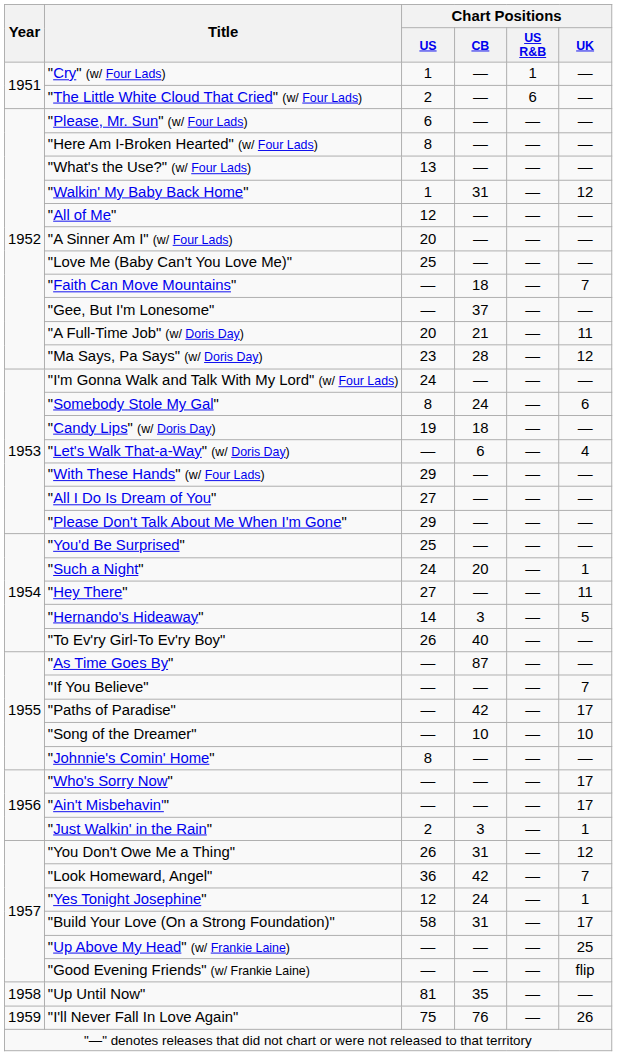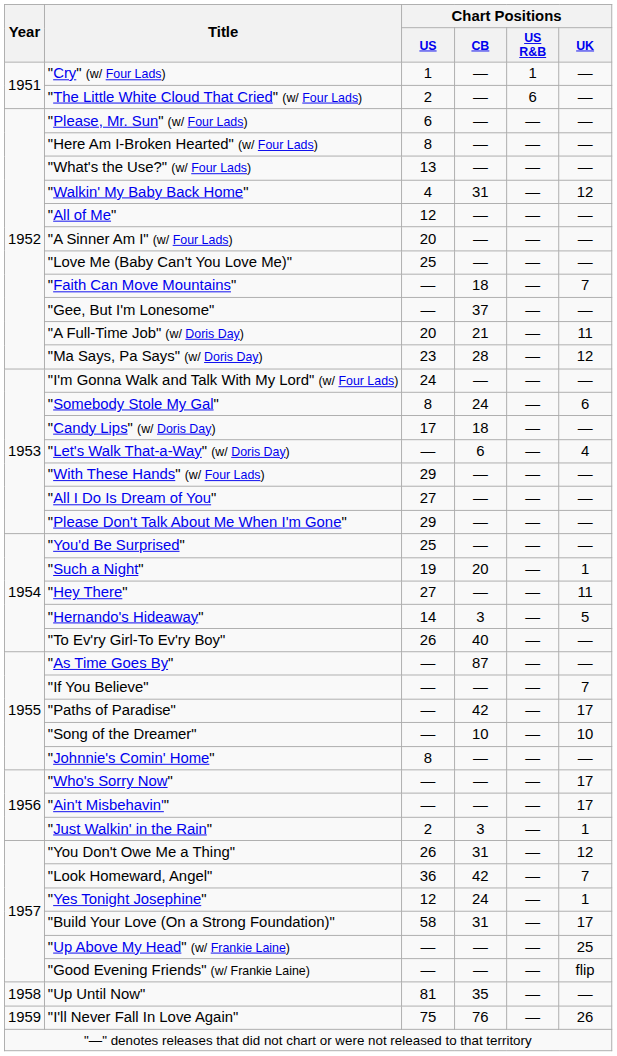 <table class="wikitable"  style="text-align:center;">
 <tr>
 <th rowspan="2">Year</th>
 <th rowspan="2">Title</th>
 <th colspan="4">Chart Positions</th>
 </tr>
 <tr style="font-size:smaller;">
 <th style="width:50px;"><a href='#'>US</a><br></th>
 <th style="width:50px;"><a href='#'>CB</a></th>
 <th style="width:50px;"><a href='#'>US<br>R&B</a><br></th>
 <th style="width:50px;"><a href='#'>UK</a><br></th>
 </tr>
 <tr>
 <td rowspan="2">1951</td>
 <td style="text-align:left">"<a href='#'>Cry</a>" <small>(w/ <a href='#'>Four Lads</a>)</small></td>
 <td>1</td>
 <td>—</td>
 <td>1</td>
 <td>—</td>
 </tr>
 <tr>
 <td style="text-align:left">"<a href='#'>The Little White Cloud That Cried</a>" <small>(w/ <a href='#'>Four Lads</a>)</small></td>
 <td>2</td>
 <td>—</td>
 <td>6</td>
 <td>—</td>
 </tr>
 <tr>
 <td rowspan="11">1952</td>
 <td style="text-align:left">"<a href='#'>Please, Mr. Sun</a>" <small>(w/ <a href='#'>Four Lads</a>)</small></td>
 <td>6</td>
 <td>—</td>
 <td>—</td>
 <td>—</td>
 </tr>
 <tr>
 <td style="text-align:left">"Here Am I-Broken Hearted" <small>(w/ <a href='#'>Four Lads</a>)</small></td>
 <td>8</td>
 <td>—</td>
 <td>—</td>
 <td>—</td>
 </tr>
 <tr>
 <td style="text-align:left">"What's the Use?" <small>(w/ <a href='#'>Four Lads</a>)</small></td>
 <td>13</td>
 <td>—</td>
 <td>—</td>
 <td>—</td>
 </tr>
 <tr>
 <td style="text-align:left">"<a href='#'>Walkin' My Baby Back Home</a>"</td>
-<td>1</td>
+<td>4</td>
 <td>31</td>
 <td>—</td>
 <td>12</td>
 </tr>
 <tr>
 <td style="text-align:left">"<a href='#'>All of Me</a>"</td>
 <td>12</td>
 <td>—</td>
 <td>—</td>
 <td>—</td>
 </tr>
 <tr>
 <td style="text-align:left">"A Sinner Am I" <small>(w/ <a href='#'>Four Lads</a>)</small></td>
 <td>20</td>
 <td>—</td>
 <td>—</td>
 <td>—</td>
 </tr>
 <tr>
 <td style="text-align:left">"Love Me (Baby Can't You Love Me)"</td>
 <td>25</td>
 <td>—</td>
 <td>—</td>
 <td>—</td>
 </tr>
 <tr>
 <td style="text-align:left">"<a href='#'>Faith Can Move Mountains</a>"</td>
 <td>—</td>
 <td>18</td>
 <td>—</td>
 <td>7</td>
 </tr>
 <tr>
 <td style="text-align:left">"Gee, But I'm Lonesome"</td>
 <td>—</td>
 <td>37</td>
 <td>—</td>
 <td>—</td>
 </tr>
 <tr>
 <td style="text-align:left">"A Full-Time Job" <small>(w/ <a href='#'>Doris Day</a>)</small></td>
 <td>20</td>
 <td>21</td>
 <td>—</td>
 <td>11</td>
 </tr>
 <tr>
 <td style="text-align:left">"Ma Says, Pa Says" <small>(w/ <a href='#'>Doris Day</a>)</small></td>
 <td>23</td>
 <td>28</td>
 <td>—</td>
 <td>12</td>
 </tr>
 <tr>
 <td rowspan="7">1953</td>
 <td style="text-align:left">"I'm Gonna Walk and Talk With My Lord" <small>(w/ <a href='#'>Four Lads</a>)</small></td>
 <td>24</td>
 <td>—</td>
 <td>—</td>
 <td>—</td>
 </tr>
 <tr>
 <td style="text-align:left">"<a href='#'>Somebody Stole My Gal</a>"</td>
 <td>8</td>
 <td>24</td>
 <td>—</td>
 <td>6</td>
 </tr>
 <tr>
 <td style="text-align:left">"<a href='#'>Candy Lips</a>" <small>(w/ <a href='#'>Doris Day</a>)</small></td>
-<td>19</td>
+<td>17</td>
 <td>18</td>
 <td>—</td>
 <td>—</td>
 </tr>
 <tr>
 <td style="text-align:left">"<a href='#'>Let's Walk That-a-Way</a>" <small>(w/ <a href='#'>Doris Day</a>)</small></td>
 <td>—</td>
 <td>6</td>
 <td>—</td>
 <td>4</td>
 </tr>
 <tr>
 <td style="text-align:left">"<a href='#'>With These Hands</a>" <small>(w/ <a href='#'>Four Lads</a>)</small></td>
 <td>29</td>
 <td>—</td>
 <td>—</td>
 <td>—</td>
 </tr>
 <tr>
 <td style="text-align:left">"<a href='#'>All I Do Is Dream of You</a>"</td>
 <td>27</td>
 <td>—</td>
 <td>—</td>
 <td>—</td>
 </tr>
 <tr>
 <td style="text-align:left">"<a href='#'>Please Don't Talk About Me When I'm Gone</a>"</td>
 <td>29</td>
 <td>—</td>
 <td>—</td>
 <td>—</td>
 </tr>
 <tr>
 <td rowspan="5">1954</td>
 <td style="text-align:left">"<a href='#'>You'd Be Surprised</a>"</td>
 <td>25</td>
 <td>—</td>
 <td>—</td>
 <td>—</td>
 </tr>
 <tr>
 <td style="text-align:left">"<a href='#'>Such a Night</a>"</td>
-<td>24</td>
+<td>19</td>
 <td>20</td>
 <td>—</td>
 <td>1</td>
 </tr>
 <tr>
 <td style="text-align:left">"<a href='#'>Hey There</a>"</td>
 <td>27</td>
 <td>—</td>
 <td>—</td>
 <td>11</td>
 </tr>
 <tr>
 <td style="text-align:left">"<a href='#'>Hernando's Hideaway</a>"</td>
 <td>14</td>
 <td>3</td>
 <td>—</td>
 <td>5</td>
 </tr>
 <tr>
 <td style="text-align:left">"To Ev'ry Girl-To Ev'ry Boy"</td>
 <td>26</td>
 <td>40</td>
 <td>—</td>
 <td>—</td>
 </tr>
 <tr>
 <td rowspan="5">1955</td>
 <td style="text-align:left">"<a href='#'>As Time Goes By</a>"</td>
 <td>—</td>
 <td>87</td>
 <td>—</td>
 <td>—</td>
 </tr>
 <tr>
 <td style="text-align:left">"If You Believe"</td>
 <td>—</td>
 <td>—</td>
 <td>—</td>
 <td>7</td>
 </tr>
 <tr>
 <td style="text-align:left">"Paths of Paradise"</td>
 <td>—</td>
 <td>42</td>
 <td>—</td>
 <td>17</td>
 </tr>
 <tr>
 <td style="text-align:left">"Song of the Dreamer"</td>
 <td>—</td>
 <td>10</td>
 <td>—</td>
 <td>10</td>
 </tr>
 <tr>
 <td style="text-align:left">"<a href='#'>Johnnie's Comin' Home</a>"</td>
 <td>8</td>
 <td>—</td>
 <td>—</td>
 <td>—</td>
 </tr>
 <tr>
 <td rowspan="3">1956</td>
 <td style="text-align:left">"<a href='#'>Who's Sorry Now</a>"</td>
 <td>—</td>
 <td>—</td>
 <td>—</td>
 <td>17</td>
 </tr>
 <tr>
 <td style="text-align:left">"<a href='#'>Ain't Misbehavin'</a>"</td>
 <td>—</td>
 <td>—</td>
 <td>—</td>
 <td>17</td>
 </tr>
 <tr>
 <td style="text-align:left">"<a href='#'>Just Walkin' in the Rain</a>"</td>
 <td>2</td>
 <td>3</td>
 <td>—</td>
 <td>1</td>
 </tr>
 <tr>
 <td rowspan="6">1957</td>
 <td style="text-align:left">"You Don't Owe Me a Thing"</td>
 <td>26</td>
 <td>31</td>
 <td>—</td>
 <td>12</td>
 </tr>
 <tr>
 <td style="text-align:left">"Look Homeward, Angel"</td>
 <td>36</td>
 <td>42</td>
 <td>—</td>
 <td>7</td>
 </tr>
 <tr>
 <td style="text-align:left">"<a href='#'>Yes Tonight Josephine</a>"</td>
 <td>12</td>
 <td>24</td>
 <td>—</td>
 <td>1</td>
 </tr>
 <tr>
 <td style="text-align:left">"Build Your Love (On a Strong Foundation)"</td>
 <td>58</td>
 <td>31</td>
 <td>—</td>
 <td>17</td>
 </tr>
 <tr>
 <td style="text-align:left">"<a href='#'>Up Above My Head</a>" <small>(w/ <a href='#'>Frankie Laine</a>)</small></td>
 <td>—</td>
 <td>—</td>
 <td>—</td>
 <td>25</td>
 </tr>
 <tr>
 <td style="text-align:left">"Good Evening Friends" <small>(w/ Frankie Laine)</small></td>
 <td>—</td>
 <td>—</td>
 <td>—</td>
 <td>flip</td>
 </tr>
 <tr>
 <td>1958</td>
 <td style="text-align:left">"Up Until Now"</td>
 <td>81</td>
 <td>35</td>
 <td>—</td>
 <td>—</td>
 </tr>
 <tr>
 <td>1959</td>
 <td style="text-align:left">"I'll Never Fall In Love Again"</td>
 <td>75</td>
 <td>76</td>
 <td>—</td>
 <td>26</td>
 </tr>
 <tr>
 <td colspan="12" style="font-size:90%;">"—" denotes releases that did not chart or were not released to that territory</td>
 </tr>
 </table>
